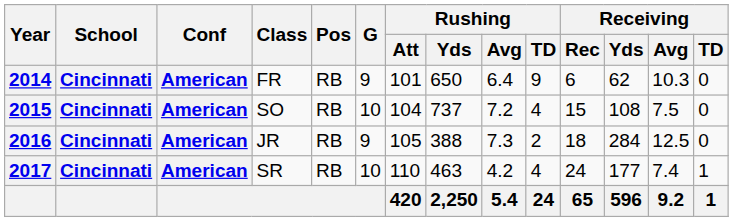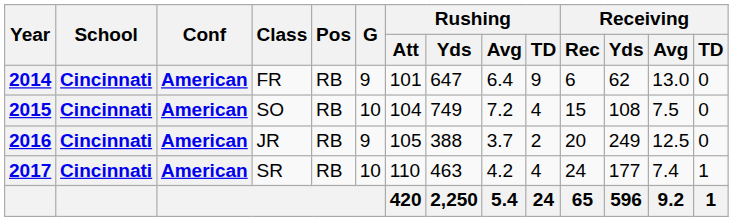 <table class="wikitable">
 <tr>
 <th rowspan="2">Year</th>
 <th rowspan="2">School</th>
 <th rowspan="2">Conf</th>
 <th rowspan="2">Class</th>
 <th rowspan="2">Pos</th>
 <th rowspan="2">G</th>
 <th colspan="4">Rushing</th>
 <th colspan="4">Receiving</th>
 </tr>
 <tr>
 <th>Att</th>
 <th>Yds</th>
 <th>Avg</th>
 <th>TD</th>
 <th>Rec</th>
 <th>Yds</th>
 <th>Avg</th>
 <th>TD</th>
 </tr>
 <tr>
 <th><a href='#'>2014</a></th>
 <th><a href='#'>Cincinnati</a></th>
 <th><a href='#'>American</a></th>
 <td>FR</td>
 <td>RB</td>
 <td>9</td>
 <td>101</td>
-<td>650</td>
+<td>647</td>
 <td>6.4</td>
 <td>9</td>
 <td>6</td>
 <td>62</td>
-<td>10.3</td>
+<td>13.0</td>
 <td>0</td>
 </tr>
 <tr>
 <th><a href='#'>2015</a></th>
 <th><a href='#'>Cincinnati</a></th>
 <th><a href='#'>American</a></th>
 <td>SO</td>
 <td>RB</td>
 <td>10</td>
 <td>104</td>
-<td>737</td>
+<td>749</td>
 <td>7.2</td>
 <td>4</td>
 <td>15</td>
 <td>108</td>
 <td>7.5</td>
 <td>0</td>
 </tr>
 <tr>
 <th><a href='#'>2016</a></th>
 <th><a href='#'>Cincinnati</a></th>
 <th><a href='#'>American</a></th>
 <td>JR</td>
 <td>RB</td>
 <td>9</td>
 <td>105</td>
 <td>388</td>
-<td>7.3</td>
+<td>3.7</td>
 <td>2</td>
-<td>18</td>
-<td>284</td>
+<td>20</td>
+<td>249</td>
 <td>12.5</td>
 <td>0</td>
 </tr>
 <tr>
 <th><a href='#'>2017</a></th>
 <th><a href='#'>Cincinnati</a></th>
 <th><a href='#'>American</a></th>
 <td>SR</td>
 <td>RB</td>
 <td>10</td>
 <td>110</td>
 <td>463</td>
 <td>4.2</td>
 <td>4</td>
 <td>24</td>
 <td>177</td>
 <td>7.4</td>
 <td>1</td>
 </tr>
 <tr>
 <th></th>
 <th></th>
 <th colspan="4"></th>
 <th>420</th>
 <th>2,250</th>
 <th>5.4</th>
 <th>24</th>
 <th>65</th>
 <th>596</th>
 <th>9.2</th>
 <th>1</th>
 </tr>
 </table>
